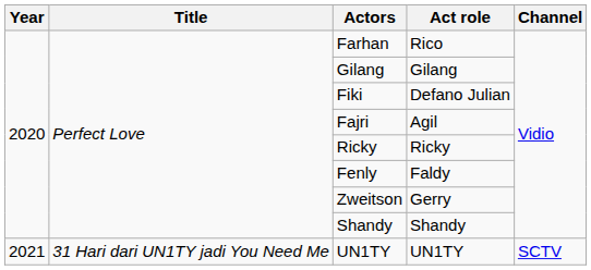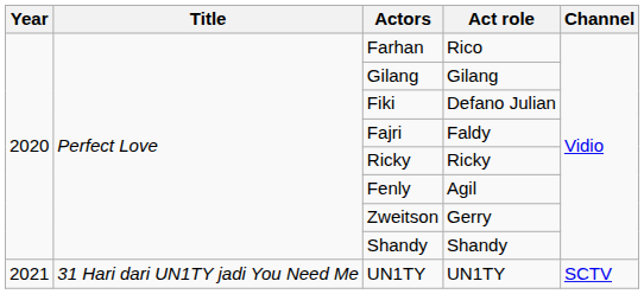 <table class="wikitable">
 <tr>
 <th>Year</th>
 <th>Title</th>
 <th>Actors</th>
 <th>Act role</th>
 <th>Channel</th>
 </tr>
 <tr>
 <td rowspan="8">2020</td>
 <td rowspan="8"><em>Perfect Love</em></td>
 <td>Farhan</td>
 <td>Rico</td>
 <td rowspan="8"><a href='#'>Vidio</a></td>
 </tr>
 <tr>
 <td>Gilang</td>
 <td>Gilang</td>
 </tr>
 <tr>
 <td>Fiki</td>
 <td>Defano Julian</td>
 </tr>
 <tr>
 <td>Fajri</td>
-<td>Agil</td>
+<td>Faldy</td>
 </tr>
 <tr>
 <td>Ricky</td>
 <td>Ricky</td>
 </tr>
 <tr>
 <td>Fenly</td>
-<td>Faldy</td>
+<td>Agil</td>
 </tr>
 <tr>
 <td>Zweitson</td>
 <td>Gerry</td>
 </tr>
 <tr>
 <td>Shandy</td>
 <td>Shandy</td>
 </tr>
 <tr>
 <td>2021</td>
 <td><em>31 Hari dari UN1TY jadi You Need Me</em></td>
 <td>UN1TY</td>
 <td>UN1TY</td>
 <td><a href='#'>SCTV</a></td>
 </tr>
 </table>
